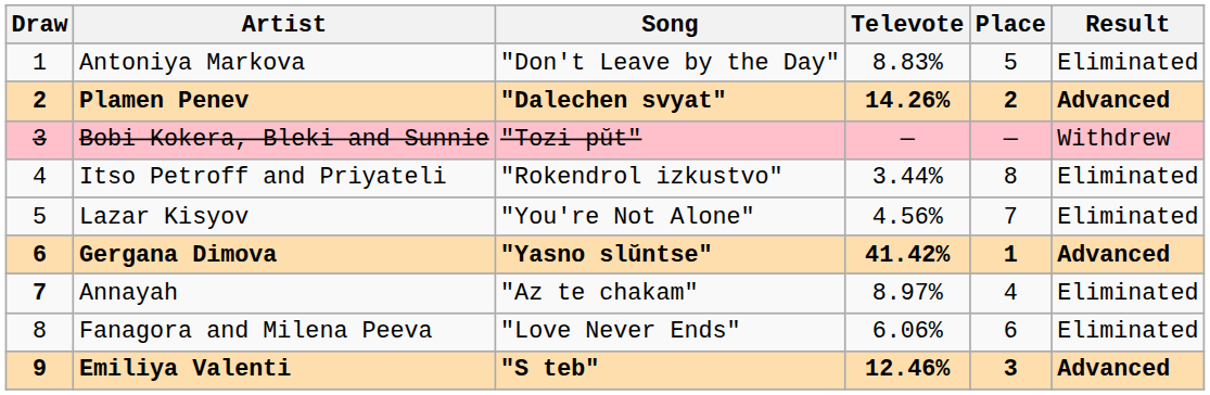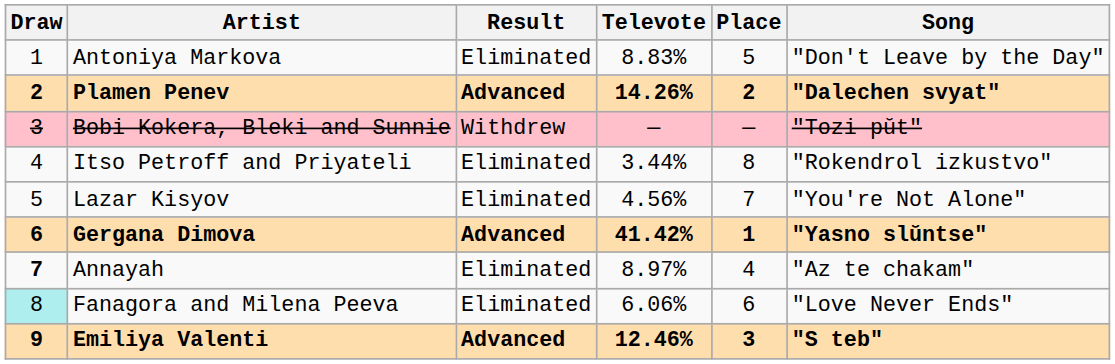 <table class="sortable wikitable" style="margin: 1em auto 1em auto; text-align:center">
 <tr>
 <th>Draw</th>
 <th>Artist</th>
-<th>Song</th>
+<th>Result</th>
 <th>Televote</th>
 <th>Place</th>
-<th>Result</th>
+<th>Song</th>
 </tr>
 <tr>
 <td>1</td>
 <td align="left">Antoniya Markova</td>
-<td align="left">"Don't Leave by the Day"</td>
+<td align="left">Eliminated</td>
 <td>8.83%</td>
 <td>5</td>
-<td align="left">Eliminated</td>
+<td align="left">"Don't Leave by the Day"</td>
 </tr>
 <tr style="font-weight:bold; background:navajowhite;">
 <td>2</td>
 <td align="left">Plamen Penev</td>
-<td align="left">"Dalechen svyat"</td>
+<td align="left">Advanced</td>
 <td>14.26%</td>
 <td>2</td>
-<td align="left">Advanced</td>
+<td align="left">"Dalechen svyat"</td>
 </tr>
 <tr style="background:pink;">
 <td><s>3</s></td>
 <td align="left"><s>Bobi Kokera, Bleki and Sunnie</s></td>
-<td align="left"><s>"Tozi pŭt"</s></td>
+<td align="left">Withdrew</td>
 <td data-sort-value="0">—</td>
 <td data-sort-value="9">—</td>
-<td align="left">Withdrew</td>
+<td align="left"><s>"Tozi pŭt"</s></td>
 </tr>
 <tr>
 <td>4</td>
 <td align="left">Itso Petroff and Priyateli</td>
-<td align="left">"Rokendrol izkustvo"</td>
+<td align="left">Eliminated</td>
 <td>3.44%</td>
 <td>8</td>
-<td align="left">Eliminated</td>
+<td align="left">"Rokendrol izkustvo"</td>
 </tr>
 <tr>
 <td>5</td>
 <td align="left">Lazar Kisyov</td>
-<td align="left">"You're Not Alone"</td>
+<td align="left">Eliminated</td>
 <td>4.56%</td>
 <td>7</td>
-<td align="left">Eliminated</td>
+<td align="left">"You're Not Alone"</td>
 </tr>
 <tr style="font-weight:bold; background:navajowhite;">
 <td>6</td>
 <td align="left">Gergana Dimova</td>
-<td align="left">"Yasno slŭntse"</td>
+<td align="left">Advanced</td>
 <td>41.42%</td>
 <td>1</td>
-<td align="left">Advanced</td>
+<td align="left">"Yasno slŭntse"</td>
 </tr>
 <tr>
 <td><strong>7</strong></td>
 <td align="left">Annayah</td>
-<td align="left">"Az te chakam"</td>
+<td align="left">Eliminated</td>
 <td>8.97%</td>
 <td>4</td>
-<td align="left">Eliminated</td>
+<td align="left">"Az te chakam"</td>
 </tr>
 <tr>
-<td>8</td>
+<td style="background: paleturquoise;">8</td>
 <td align="left">Fanagora and Milena Peeva</td>
-<td align="left">"Love Never Ends"</td>
+<td align="left">Eliminated</td>
 <td>6.06%</td>
 <td>6</td>
-<td align="left">Eliminated</td>
+<td align="left">"Love Never Ends"</td>
 </tr>
 <tr style="font-weight:bold; background:navajowhite;">
 <td>9</td>
 <td align="left">Emiliya Valenti</td>
-<td align="left">"S teb"</td>
+<td align="left">Advanced</td>
 <td>12.46%</td>
 <td>3</td>
-<td align="left">Advanced</td>
+<td align="left">"S teb"</td>
 </tr>
 </table>
